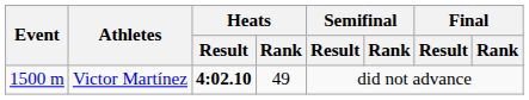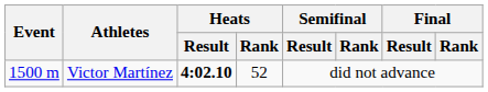 <table class="wikitable" border="1" style="font-size:90%">
 <tr>
 <th rowspan="2">Event</th>
 <th rowspan="2">Athletes</th>
 <th colspan="2">Heats</th>
 <th colspan="2">Semifinal</th>
 <th colspan="2">Final</th>
 </tr>
 <tr>
 <th>Result</th>
 <th>Rank</th>
 <th>Result</th>
 <th>Rank</th>
 <th>Result</th>
 <th>Rank</th>
 </tr>
 <tr>
 <td><a href='#'>1500 m</a></td>
 <td><a href='#'>Victor Martínez</a></td>
 <td align=center><strong>4:02.10</strong></td>
-<td align=center>49</td>
+<td align=center>52</td>
 <td align=center colspan=4>did not advance</td>
 </tr>
 </table>
